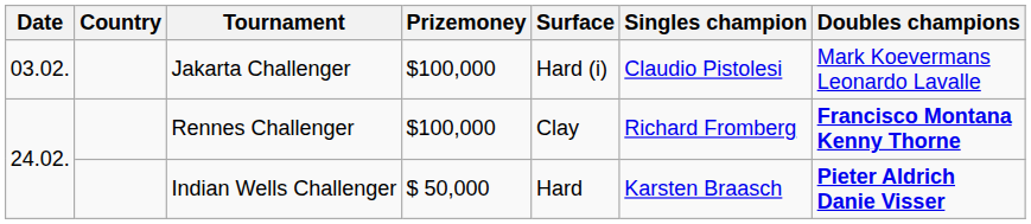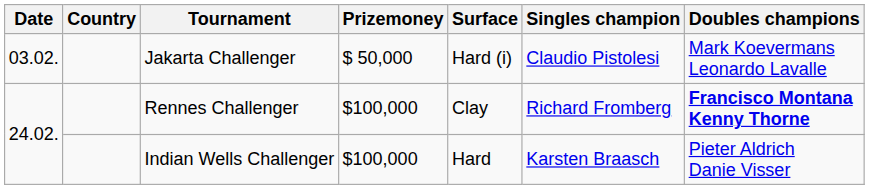 <table class="sortable wikitable" style=font-size:97%>
 <tr>
 <th>Date</th>
 <th>Country</th>
 <th>Tournament</th>
 <th>Prizemoney</th>
 <th>Surface</th>
 <th>Singles champion</th>
 <th>Doubles champions</th>
 </tr>
 <tr>
 <td>03.02.</td>
 <td></td>
 <td>Jakarta Challenger</td>
-<td>$100,000</td>
+<td>$ 50,000</td>
 <td>Hard (i)</td>
 <td> <a href='#'>Claudio Pistolesi</a></td>
 <td> <a href='#'>Mark Koevermans</a><br> <a href='#'>Leonardo Lavalle</a></td>
 </tr>
 <tr>
 <td rowspan="2">24.02.</td>
 <td></td>
 <td>Rennes Challenger</td>
 <td>$100,000</td>
 <td>Clay</td>
 <td> <a href='#'>Richard Fromberg</a></td>
 <td><strong> <a href='#'>Francisco Montana</a><br> <a href='#'>Kenny Thorne</a></strong></td>
 </tr>
 <tr>
 <td></td>
 <td>Indian Wells Challenger</td>
-<td>$ 50,000</td>
+<td>$100,000</td>
 <td>Hard</td>
 <td> <a href='#'>Karsten Braasch</a></td>
-<td><strong> <a href='#'>Pieter Aldrich</a><br> <a href='#'>Danie Visser</a></strong></td>
+<td> <a href='#'>Pieter Aldrich</a><br> <a href='#'>Danie Visser</a></td>
 </tr>
 </table>
